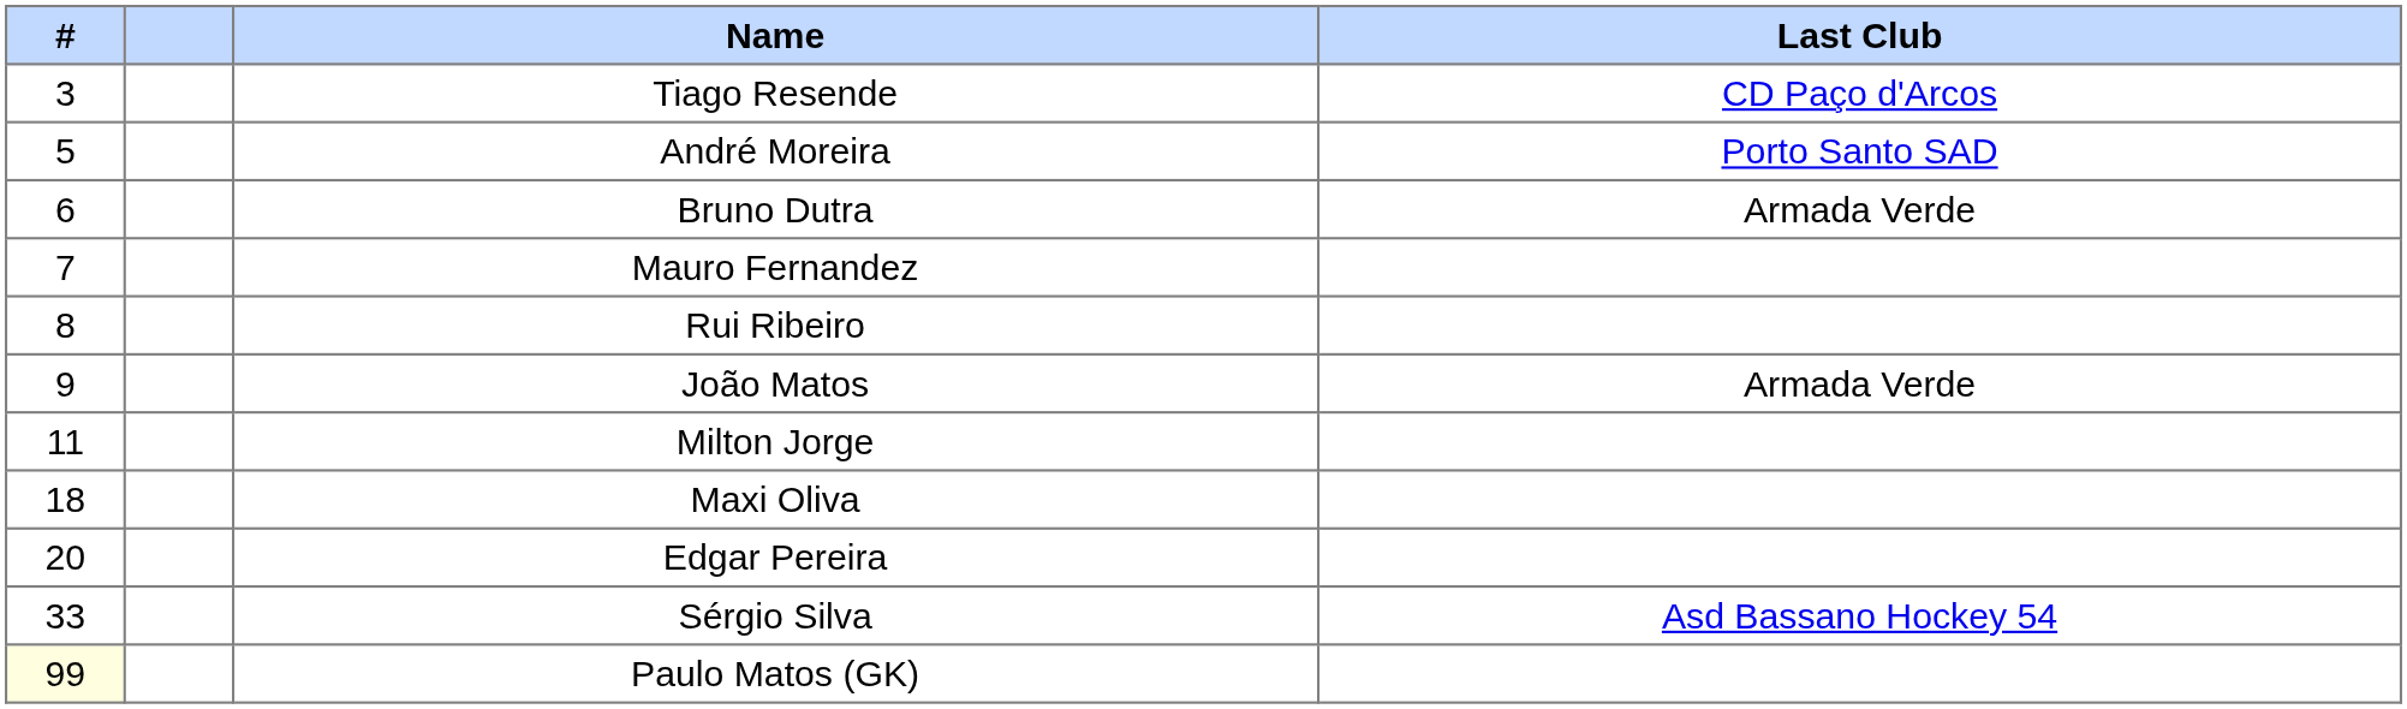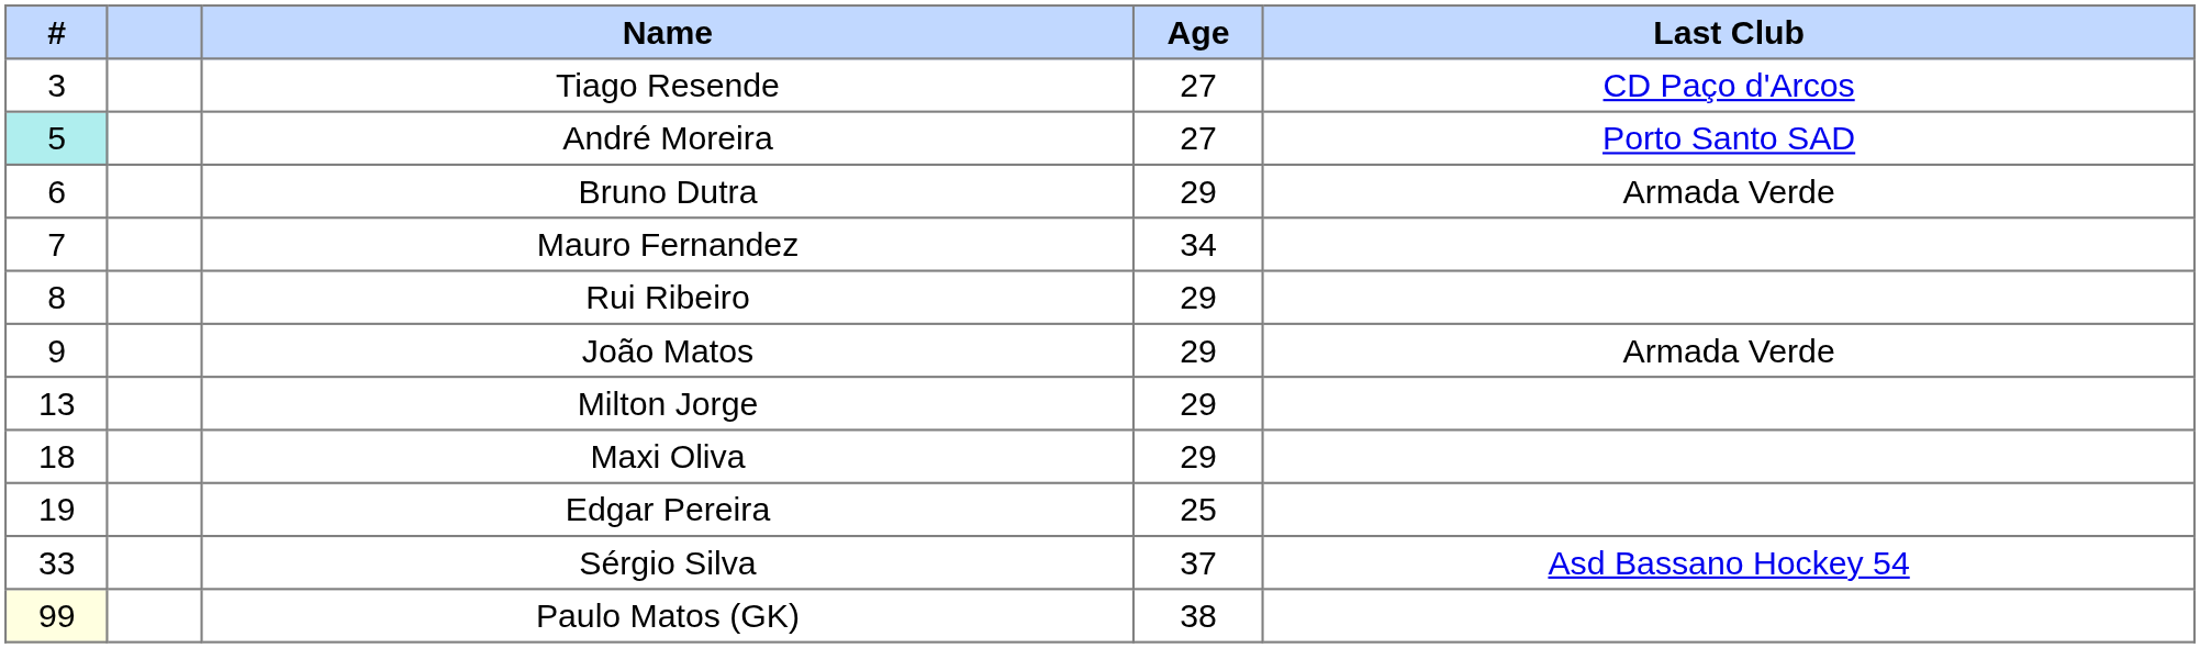 <table border=1 style="border-collapse:collapse; font-size:90%;" cellpadding=3 cellspacing=0 width=60%>
 <tr bgcolor=#C1D8FF>
 <th width=2%>#</th>
 <th width=2%></th>
 <th width=20%>Name</th>
+<th width=2%>Age</th>
 <th width=20%>Last Club</th>
 </tr>
 <tr align=center>
 <td>3</td>
 <td></td>
 <td>Tiago Resende</td>
+<td>27</td>
 <td><a href='#'>CD Paço d'Arcos</a></td>
 </tr>
 <tr align=center>
-<td>5</td>
+<td style="background: paleturquoise;">5</td>
 <td></td>
 <td>André Moreira</td>
+<td>27</td>
 <td><a href='#'>Porto Santo SAD</a></td>
 </tr>
 <tr align=center>
 <td>6</td>
 <td></td>
 <td>Bruno Dutra</td>
+<td>29</td>
 <td>Armada Verde</td>
 </tr>
 <tr align=center>
 <td>7</td>
 <td></td>
 <td>Mauro Fernandez</td>
+<td>34</td>
 <td></td>
 </tr>
 <tr align=center>
 <td>8</td>
 <td></td>
 <td>Rui Ribeiro</td>
+<td>29</td>
 <td></td>
 </tr>
 <tr align=center>
 <td>9</td>
 <td></td>
 <td>João Matos</td>
+<td>29</td>
 <td>Armada Verde</td>
 </tr>
 <tr align=center>
-<td>11</td>
+<td>13</td>
 <td></td>
 <td>Milton Jorge</td>
+<td>29</td>
 <td></td>
 </tr>
 <tr align=center>
 <td>18</td>
 <td></td>
 <td>Maxi Oliva</td>
+<td>29</td>
 <td></td>
 </tr>
 <tr align=center>
-<td>20</td>
+<td>19</td>
 <td></td>
 <td>Edgar Pereira</td>
+<td>25</td>
 <td></td>
 </tr>
 <tr align=center>
 <td>33</td>
 <td></td>
 <td>Sérgio Silva</td>
+<td>37</td>
 <td><a href='#'>Asd Bassano Hockey 54</a></td>
 </tr>
 <tr align=center>
 <td style="background: lightyellow;">99</td>
 <td></td>
 <td>Paulo Matos (GK)</td>
+<td>38</td>
 <td></td>
 </tr>
 </table>
